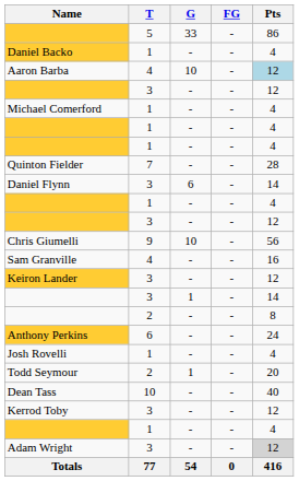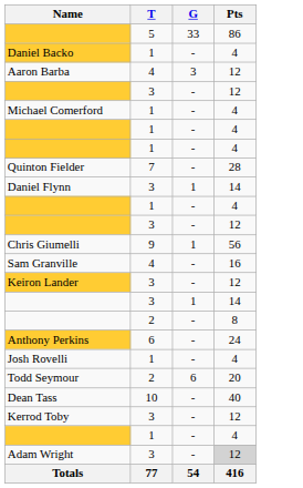 <table class="wikitable sortable" style="text-align: center;">
 <tr>
 <th style="width:10em">Name</th>
 <th style="width:3em"><a href='#'>T</a></th>
 <th style="width:3em"><a href='#'>G</a></th>
-<th style="width:3em"><a href='#'>FG</a></th>
 <th style="width:3em">Pts</th>
 </tr>
 <tr>
 <td style="text-align:left; background:#FC3;"></td>
 <td>5</td>
 <td>33</td>
-<td>-</td>
 <td>86</td>
 </tr>
 <tr>
 <td style="text-align:left; background:#FC3;">Daniel Backo</td>
 <td>1</td>
 <td>-</td>
-<td>-</td>
 <td>4</td>
 </tr>
 <tr>
 <td style="text-align:left;">Aaron Barba</td>
 <td>4</td>
-<td>10</td>
-<td>-</td>
-<td style="background: lightblue;">12</td>
+<td>3</td>
+<td>12</td>
 </tr>
 <tr>
 <td style="text-align:left; background:#FC3;"></td>
 <td>3</td>
-<td>-</td>
 <td>-</td>
 <td>12</td>
 </tr>
 <tr>
 <td style="text-align:left;">Michael Comerford</td>
 <td>1</td>
 <td>-</td>
+<td>4</td>
+</tr>
+<tr>
+<td style="text-align:left; background:#FC3;"></td>
+<td>1</td>
 <td>-</td>
 <td>4</td>
 </tr>
 <tr>
 <td style="text-align:left; background:#FC3;"></td>
 <td>1</td>
 <td>-</td>
-<td>-</td>
-<td>4</td>
-</tr>
-<tr>
-<td style="text-align:left; background:#FC3;"></td>
-<td>1</td>
-<td>-</td>
-<td>-</td>
 <td>4</td>
 </tr>
 <tr>
 <td style="text-align:left;">Quinton Fielder</td>
 <td>7</td>
 <td>-</td>
-<td>-</td>
 <td>28</td>
 </tr>
 <tr>
 <td style="text-align:left;">Daniel Flynn</td>
 <td>3</td>
-<td>6</td>
-<td>-</td>
+<td>1</td>
 <td>14</td>
 </tr>
 <tr>
 <td style="text-align:left; background:#FC3;"></td>
 <td>1</td>
-<td>-</td>
 <td>-</td>
 <td>4</td>
 </tr>
 <tr>
 <td style="text-align:left; background:#FC3;"></td>
 <td>3</td>
 <td>-</td>
-<td>-</td>
 <td>12</td>
 </tr>
 <tr>
 <td style="text-align:left;">Chris Giumelli</td>
 <td>9</td>
-<td>10</td>
-<td>-</td>
+<td>1</td>
 <td>56</td>
 </tr>
 <tr>
 <td style="text-align:left;">Sam Granville</td>
 <td>4</td>
-<td>-</td>
 <td>-</td>
 <td>16</td>
 </tr>
 <tr>
 <td style="text-align:left; background:#FC3;">Keiron Lander</td>
 <td>3</td>
 <td>-</td>
-<td>-</td>
 <td>12</td>
 </tr>
 <tr>
 <td style="text-align:left;"></td>
 <td>3</td>
 <td>1</td>
-<td>-</td>
 <td>14</td>
 </tr>
 <tr>
 <td style="text-align:left;"></td>
 <td>2</td>
-<td>-</td>
 <td>-</td>
 <td>8</td>
 </tr>
 <tr>
 <td style="text-align:left; background:#FC3;">Anthony Perkins</td>
 <td>6</td>
 <td>-</td>
-<td>-</td>
 <td>24</td>
 </tr>
 <tr>
 <td style="text-align:left;">Josh Rovelli</td>
 <td>1</td>
 <td>-</td>
-<td>-</td>
 <td>4</td>
 </tr>
 <tr>
 <td style="text-align:left;">Todd Seymour</td>
 <td>2</td>
-<td>1</td>
-<td>-</td>
+<td>6</td>
 <td>20</td>
 </tr>
 <tr>
 <td style="text-align:left;">Dean Tass</td>
 <td>10</td>
-<td>-</td>
 <td>-</td>
 <td>40</td>
 </tr>
 <tr>
 <td style="text-align:left;">Kerrod Toby</td>
 <td>3</td>
 <td>-</td>
-<td>-</td>
 <td>12</td>
 </tr>
 <tr>
 <td style="text-align:left; background:#FC3;"></td>
 <td>1</td>
-<td>-</td>
 <td>-</td>
 <td>4</td>
 </tr>
 <tr>
 <td style="text-align:left;">Adam Wright</td>
 <td>3</td>
 <td>-</td>
-<td>-</td>
 <td style="background: lightgrey;">12</td>
 </tr>
 <tr class="sortbottom">
 <th>Totals</th>
 <th>77</th>
 <th>54</th>
-<th>0</th>
 <th>416</th>
 </tr>
 </table>
